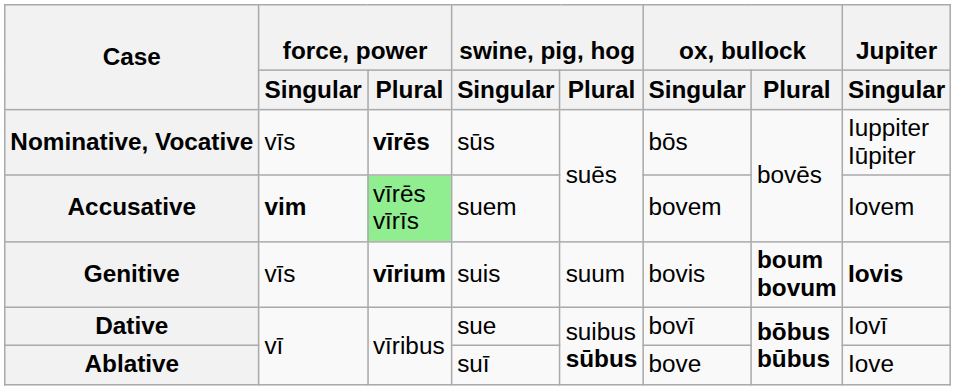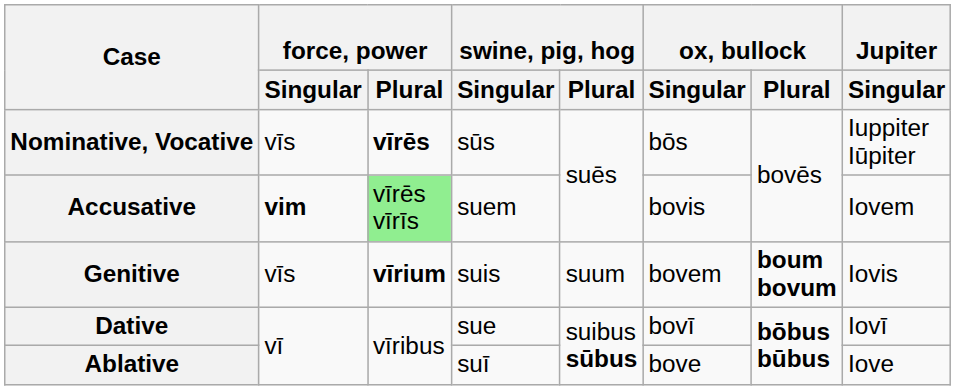 <table class="wikitable">
 <tr>
 <th rowspan="2">Case</th>
 <th colspan="2"> <br> force, power </th>
 <th colspan="2"> <br> swine, pig, hog </th>
 <th colspan="2"> <br> ox, bullock </th>
 <th> <br> Jupiter </th>
 </tr>
 <tr>
 <th>Singular</th>
 <th>Plural</th>
 <th>Singular</th>
 <th>Plural</th>
 <th>Singular</th>
 <th>Plural</th>
 <th>Singular</th>
 </tr>
 <tr>
 <th>Nominative, Vocative</th>
 <td>vīs</td>
 <td><strong>vīrēs</strong></td>
 <td>sūs</td>
 <td rowspan="2">suēs</td>
 <td>bōs</td>
 <td rowspan="2">bovēs</td>
 <td>Iuppiter<br>Iūpiter</td>
 </tr>
 <tr>
 <th>Accusative</th>
 <td><strong>vim</strong></td>
 <td style="background: lightgreen;">vīrēs<br>vīrīs</td>
 <td>suem</td>
-<td>bovem</td>
+<td>bovis</td>
 <td>Iovem</td>
 </tr>
 <tr>
 <th>Genitive</th>
 <td>vīs</td>
 <td><strong>vīrium</strong></td>
 <td>suis</td>
 <td>suum</td>
-<td>bovis</td>
+<td>bovem</td>
 <td><strong>boum</strong><br><strong>bovum</strong></td>
-<td><strong>Iovis</strong></td>
+<td>Iovis</td>
 </tr>
 <tr>
 <th>Dative</th>
 <td rowspan="2">vī</td>
 <td rowspan="2">vīribus</td>
 <td>sue</td>
 <td rowspan="2">suibus<br><strong>sūbus</strong></td>
 <td>bovī</td>
 <td rowspan="2"><strong>bōbus</strong><br><strong>būbus</strong></td>
 <td>Iovī</td>
 </tr>
 <tr>
 <th>Ablative</th>
 <td>suī</td>
 <td>bove</td>
 <td>Iove</td>
 </tr>
 </table>
